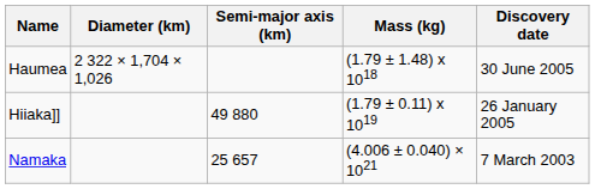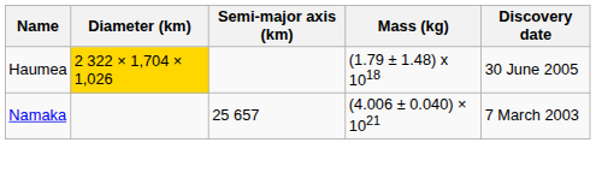 <table class="wikitable">
 <tr>
 <th>Name</th>
 <th>Diameter (km)</th>
 <th>Semi-major axis (km)</th>
 <th>Mass (kg)</th>
 <th>Discovery date</th>
 </tr>
 <tr>
 <td>Haumea</td>
-<td>2 322 × 1,704 × 1,026</td>
+<td style="background: gold;">2 322 × 1,704 × 1,026</td>
 <td></td>
 <td>(1.79 ± 1.48) x 10<sup>18</sup></td>
 <td>30 June 2005</td>
-</tr>
-<tr>
-<td [[Hi>Hiiaka]]</td>
-<td></td>
-<td>49 880</td>
-<td>(1.79 ± 0.11) x 10<sup>19</sup></td>
-<td>26 January 2005</td>
 </tr>
 <tr>
 <td><a href='#'>Namaka</a></td>
 <td></td>
 <td>25 657</td>
 <td>(4.006 ± 0.040) × 10<sup>21</sup></td>
 <td>7 March 2003</td>
 </tr>
 </table>
